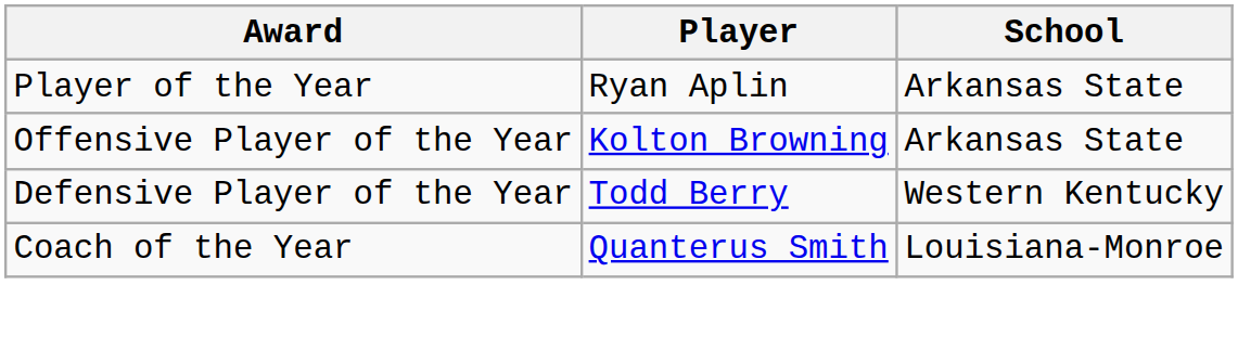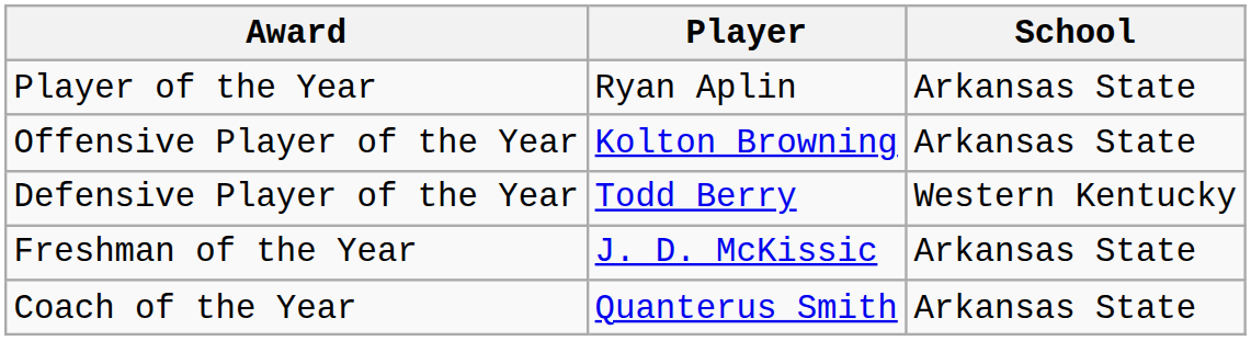 <table class="wikitable sortable">
 <tr>
 <th>Award</th>
 <th>Player</th>
 <th>School</th>
 </tr>
 <tr>
 <td>Player of the Year</td>
 <td>Ryan Aplin</td>
 <td>Arkansas State</td>
 </tr>
 <tr>
 <td>Offensive Player of the Year</td>
 <td><a href='#'>Kolton Browning</a></td>
 <td>Arkansas State</td>
 </tr>
 <tr>
 <td>Defensive Player of the Year</td>
 <td><a href='#'>Todd Berry</a></td>
 <td>Western Kentucky</td>
 </tr>
 <tr>
+<td>Freshman of the Year</td>
+<td><a href='#'>J. D. McKissic</a></td>
+<td>Arkansas State</td>
+</tr>
+<tr>
 <td>Coach of the Year</td>
 <td><a href='#'>Quanterus Smith</a></td>
-<td>Louisiana-Monroe</td>
+<td>Arkansas State</td>
 </tr>
 </table>
